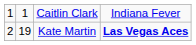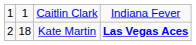 <table class="wikitable">
 <tr style="text-align:center;" bgcolor="">
 <td>1</td>
 <td>1</td>
 <td><a href='#'>Caitlin Clark</a></td>
 <td><a href='#'>Indiana Fever</a></td>
 </tr>
 <tr style="text-align:center;" bgcolor="">
 <td>2</td>
-<td>19</td>
+<td>18</td>
 <td><a href='#'>Kate Martin</a></td>
 <td><strong><a href='#'>Las Vegas Aces</a></strong></td>
 </tr>
 </table>
